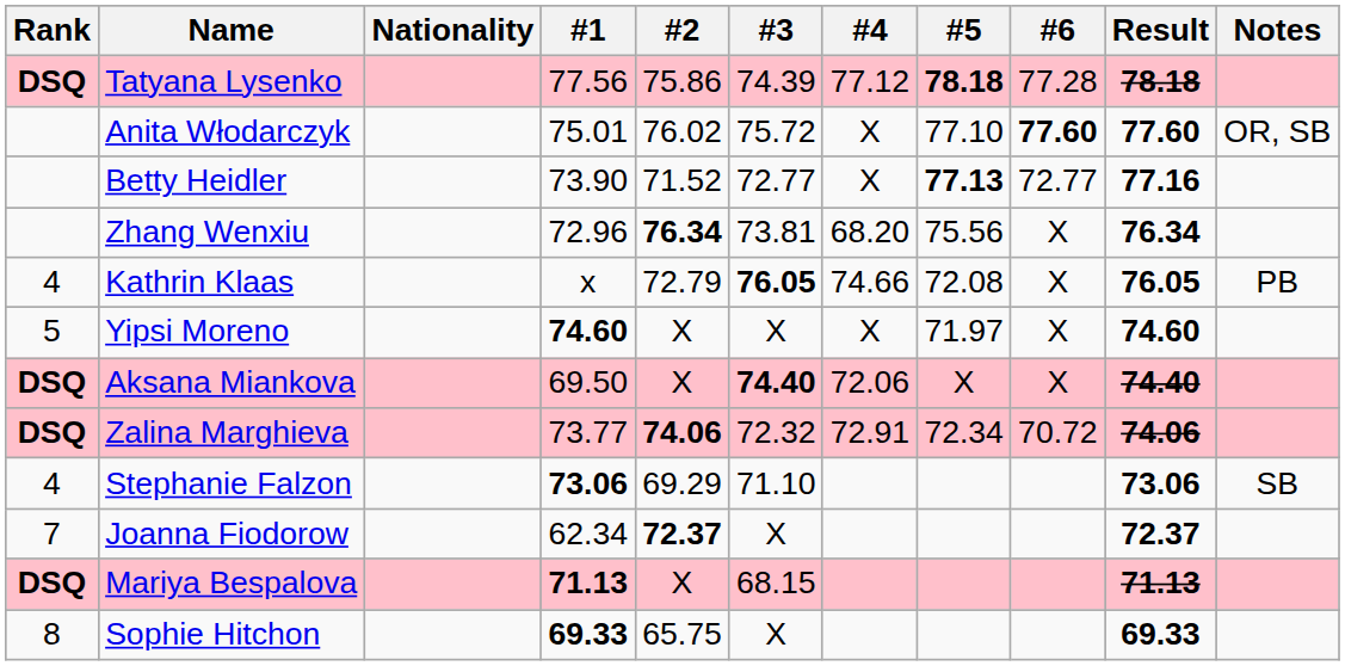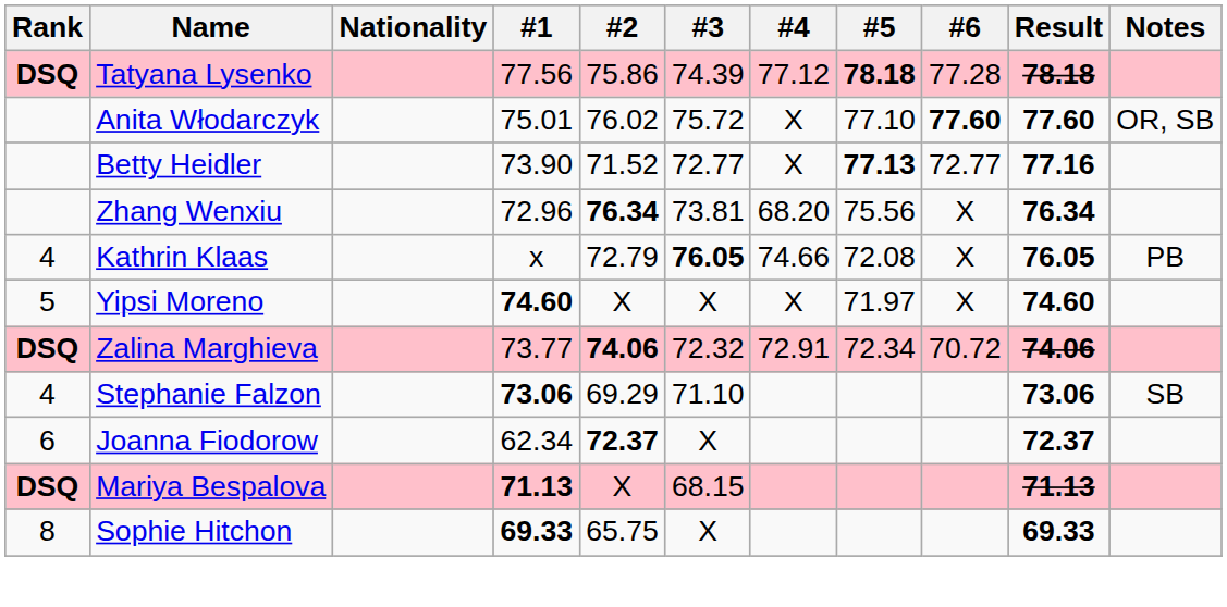 <table class="wikitable sortable" style="text-align:center">
 <tr>
 <th>Rank</th>
 <th>Name</th>
 <th>Nationality</th>
 <th>#1</th>
 <th>#2</th>
 <th>#3</th>
 <th>#4</th>
 <th>#5</th>
 <th>#6</th>
 <th>Result</th>
 <th>Notes</th>
 </tr>
 <tr bgcolor="pink">
 <td><strong>DSQ</strong></td>
 <td align="left"><a href='#'>Tatyana Lysenko</a></td>
 <td align="left"></td>
 <td>77.56</td>
 <td>75.86</td>
 <td>74.39</td>
 <td>77.12</td>
 <td><strong>78.18</strong></td>
 <td>77.28</td>
 <td><s><strong>78.18</strong></s></td>
 <td></td>
 </tr>
 <tr>
 <td></td>
 <td align="left"><a href='#'>Anita Włodarczyk</a></td>
 <td align="left"></td>
 <td>75.01</td>
 <td>76.02</td>
 <td>75.72</td>
 <td>X</td>
 <td>77.10</td>
 <td><strong>77.60</strong></td>
 <td><strong>77.60</strong></td>
 <td>OR, SB</td>
 </tr>
 <tr>
 <td></td>
 <td align="left"><a href='#'>Betty Heidler</a></td>
 <td align="left"></td>
 <td>73.90</td>
 <td>71.52</td>
 <td>72.77</td>
 <td>X</td>
 <td><strong>77.13</strong></td>
 <td>72.77</td>
 <td><strong>77.16</strong></td>
 <td></td>
 </tr>
 <tr>
 <td></td>
 <td align="left"><a href='#'>Zhang Wenxiu</a></td>
 <td align="left"></td>
 <td>72.96</td>
 <td><strong>76.34</strong></td>
 <td>73.81</td>
 <td>68.20</td>
 <td>75.56</td>
 <td>X</td>
 <td><strong>76.34</strong></td>
 <td></td>
 </tr>
 <tr>
 <td>4</td>
 <td align="left"><a href='#'>Kathrin Klaas</a></td>
 <td align="left"></td>
 <td>x</td>
 <td>72.79</td>
 <td><strong>76.05</strong></td>
 <td>74.66</td>
 <td>72.08</td>
 <td>X</td>
 <td><strong>76.05</strong></td>
 <td>PB</td>
 </tr>
 <tr>
 <td>5</td>
 <td align="left"><a href='#'>Yipsi Moreno</a></td>
 <td align="left"></td>
 <td><strong>74.60</strong></td>
 <td>X</td>
 <td>X</td>
 <td>X</td>
 <td>71.97</td>
 <td>X</td>
 <td><strong>74.60</strong></td>
 <td></td>
 </tr>
 <tr bgcolor="pink">
 <td><strong>DSQ</strong></td>
-<td align="left"><a href='#'>Aksana Miankova</a></td>
-<td align="left"></td>
-<td>69.50</td>
-<td>X</td>
-<td><strong>74.40</strong></td>
-<td>72.06</td>
-<td>X</td>
-<td>X</td>
-<td><s><strong>74.40</strong></s></td>
-<td></td>
-</tr>
-<tr bgcolor="pink">
-<td><strong>DSQ</strong></td>
 <td align="left"><a href='#'>Zalina Marghieva</a></td>
 <td align="left"></td>
 <td>73.77</td>
 <td><strong>74.06</strong></td>
 <td>72.32</td>
 <td>72.91</td>
 <td>72.34</td>
 <td>70.72</td>
 <td><s> <strong>74.06</strong> </s></td>
 <td></td>
 </tr>
 <tr>
 <td>4</td>
 <td align="left"><a href='#'>Stephanie Falzon</a></td>
 <td align="left"></td>
 <td><strong>73.06</strong></td>
 <td>69.29</td>
 <td>71.10</td>
 <td></td>
 <td></td>
 <td></td>
 <td><strong>73.06</strong></td>
 <td>SB</td>
 </tr>
 <tr>
-<td>7</td>
+<td>6</td>
 <td align="left"><a href='#'>Joanna Fiodorow</a></td>
 <td align="left"></td>
 <td>62.34</td>
 <td><strong>72.37</strong></td>
 <td>X</td>
 <td></td>
 <td></td>
 <td></td>
 <td><strong>72.37</strong></td>
 <td></td>
 </tr>
 <tr bgcolor="pink">
 <td><strong>DSQ</strong></td>
 <td align="left"><a href='#'>Mariya Bespalova</a></td>
 <td align="left"></td>
 <td><strong>71.13</strong></td>
 <td>X</td>
 <td>68.15</td>
 <td></td>
 <td></td>
 <td></td>
 <td><s> <strong>71.13</strong> </s></td>
 <td></td>
 </tr>
 <tr>
 <td>8</td>
 <td align="left"><a href='#'>Sophie Hitchon</a></td>
 <td align="left"></td>
 <td><strong>69.33</strong></td>
 <td>65.75</td>
 <td>X</td>
 <td></td>
 <td></td>
 <td></td>
 <td><strong>69.33</strong></td>
 <td></td>
 </tr>
 </table>
